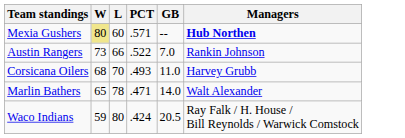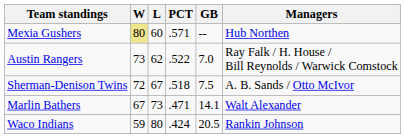 <table class="wikitable">
 <tr>
 <th>Team standings</th>
 <th>W</th>
 <th>L</th>
 <th>PCT</th>
 <th>GB</th>
 <th>Managers</th>
 </tr>
 <tr>
 <td><a href='#'>Mexia Gushers</a></td>
 <td style="background: khaki;">80</td>
 <td>60</td>
 <td>.571</td>
 <td>--</td>
-<td><strong><a href='#'>Hub Northen</a></strong></td>
+<td><a href='#'>Hub Northen</a></td>
 </tr>
 <tr>
 <td><a href='#'>Austin Rangers</a></td>
 <td>73</td>
-<td>66</td>
+<td>62</td>
 <td>.522</td>
 <td>7.0</td>
-<td><a href='#'>Rankin Johnson</a></td>
+<td>Ray Falk / H. House /<br> Bill Reynolds  / Warwick Comstock</td>
 </tr>
 <tr>
-<td><a href='#'>Corsicana Oilers</a></td>
-<td>68</td>
-<td>70</td>
-<td>.493</td>
-<td>11.0</td>
-<td><a href='#'>Harvey Grubb</a></td>
+<td><a href='#'>Sherman-Denison Twins</a></td>
+<td>72</td>
+<td>67</td>
+<td>.518</td>
+<td>7.5</td>
+<td>A. B. Sands / <a href='#'>Otto McIvor</a></td>
 </tr>
 <tr>
 <td><a href='#'>Marlin Bathers</a></td>
-<td>65</td>
-<td>78</td>
+<td>67</td>
+<td>73</td>
 <td>.471</td>
-<td>14.0</td>
+<td>14.1</td>
 <td><a href='#'>Walt Alexander</a></td>
 </tr>
 <tr>
 <td><a href='#'>Waco Indians</a></td>
 <td>59</td>
 <td>80</td>
 <td>.424</td>
 <td>20.5</td>
-<td>Ray Falk / H. House /<br> Bill Reynolds  / Warwick Comstock</td>
+<td><a href='#'>Rankin Johnson</a></td>
 </tr>
 </table>
